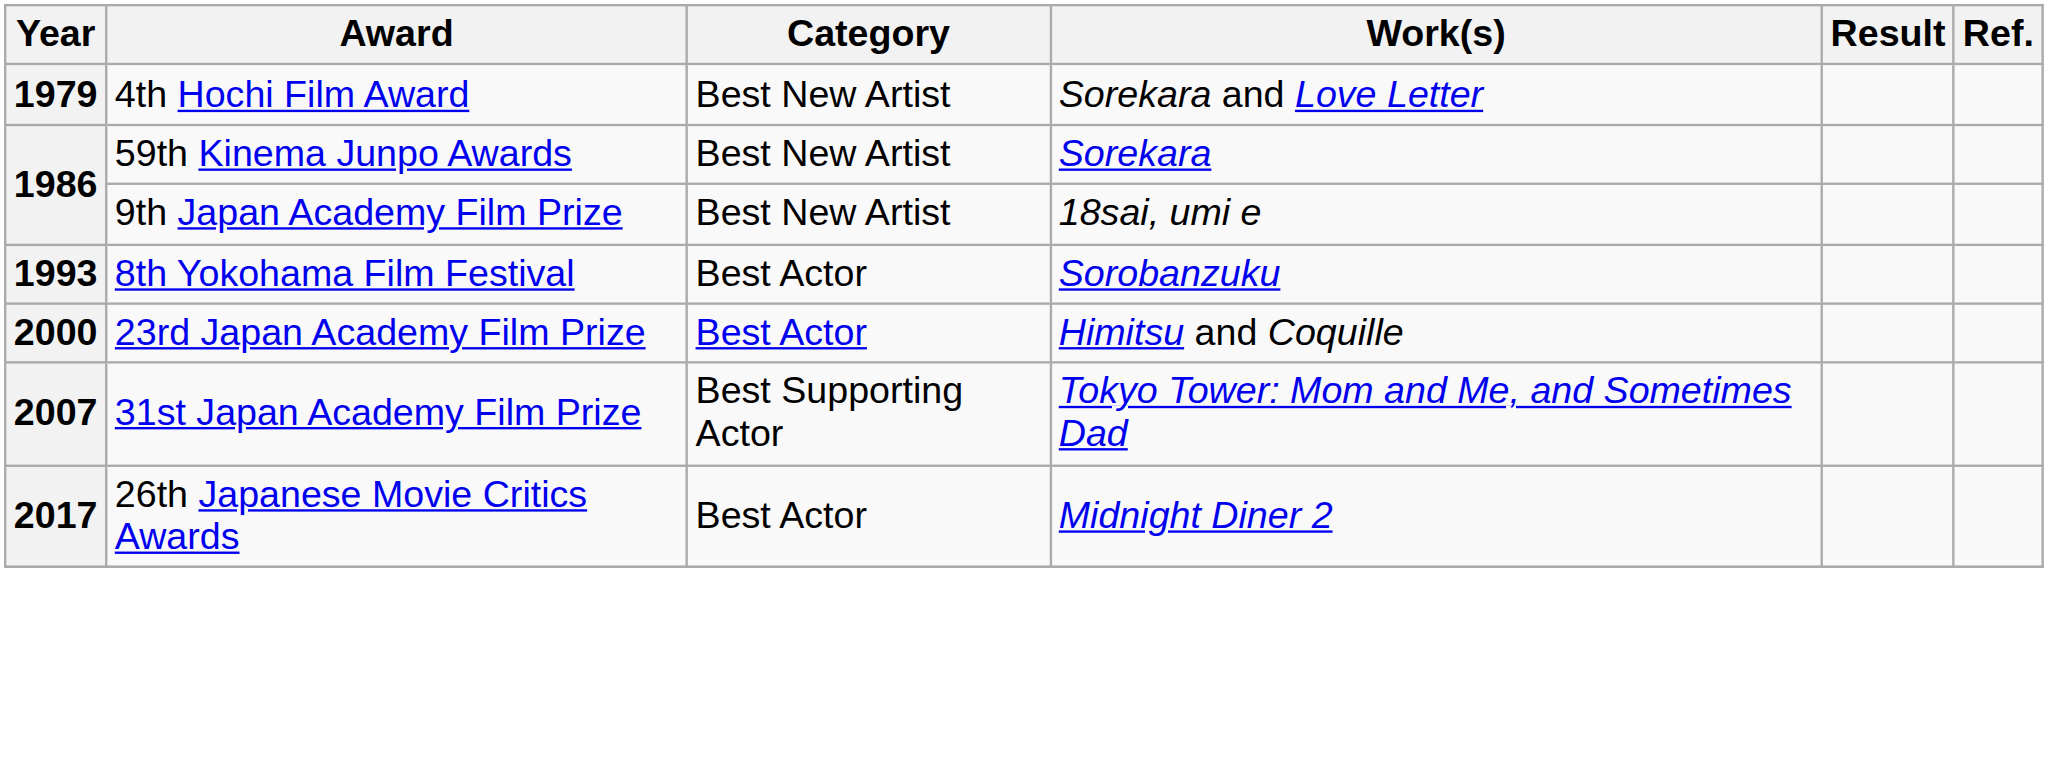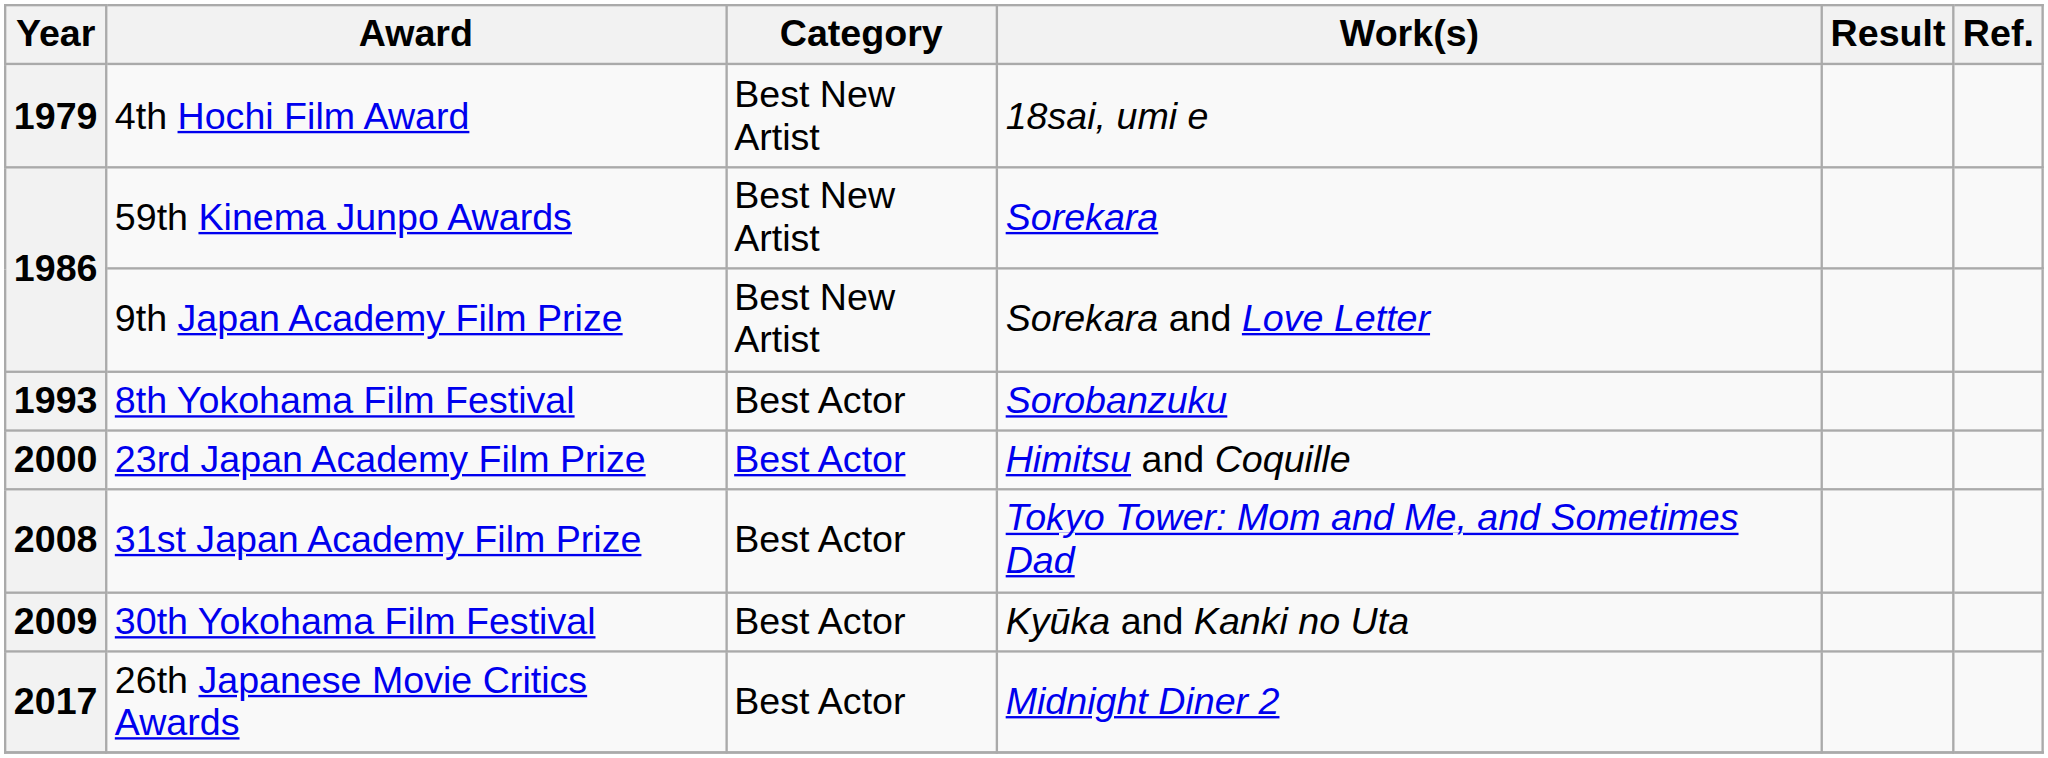 <table class="wikitable plainrowheaders sortable" style="font-size:100%">
 <tr>
 <th scope="col">Year</th>
 <th scope="col">Award</th>
 <th scope="col">Category</th>
 <th scope="col">Work(s)</th>
 <th scope="col">Result</th>
 <th scope="col" class="unsortable">Ref.</th>
 </tr>
 <tr>
 <th>1979</th>
 <td>4th <a href='#'>Hochi Film Award</a></td>
 <td>Best New Artist</td>
-<td><em>Sorekara</em> and <em><a href='#'>Love Letter</a></em></td>
+<td><em>18sai, umi e</em></td>
 <td></td>
 <td></td>
 </tr>
 <tr>
 <th rowspan="2">1986</th>
 <td>59th <a href='#'>Kinema Junpo Awards</a></td>
 <td>Best New Artist</td>
 <td><em><a href='#'>Sorekara</a></em></td>
 <td></td>
 <td></td>
 </tr>
 <tr>
 <td>9th <a href='#'>Japan Academy Film Prize</a></td>
 <td>Best New Artist</td>
-<td><em>18sai, umi e</em></td>
+<td><em>Sorekara</em> and <em><a href='#'>Love Letter</a></em></td>
 <td></td>
 <td></td>
 </tr>
 <tr>
 <th>1993</th>
 <td><a href='#'>8th Yokohama Film Festival</a></td>
 <td>Best Actor</td>
 <td><em><a href='#'>Sorobanzuku</a></em></td>
 <td></td>
 <td></td>
 </tr>
 <tr>
 <th>2000</th>
 <td><a href='#'>23rd Japan Academy Film Prize</a></td>
 <td><a href='#'>Best Actor</a></td>
 <td><em><a href='#'>Himitsu</a></em> and <em>Coquille</em></td>
 <td></td>
 <td></td>
 </tr>
 <tr>
-<th>2007</th>
+<th>2008</th>
 <td><a href='#'>31st Japan Academy Film Prize</a></td>
-<td>Best Supporting Actor</td>
+<td>Best Actor</td>
 <td><em><a href='#'>Tokyo Tower: Mom and Me, and Sometimes Dad</a></em></td>
+<td></td>
+<td></td>
+</tr>
+<tr>
+<th>2009</th>
+<td><a href='#'>30th Yokohama Film Festival</a></td>
+<td>Best Actor</td>
+<td><em>Kyūka</em> and <em>Kanki no Uta</em></td>
 <td></td>
 <td></td>
 </tr>
 <tr>
 <th>2017</th>
 <td>26th <a href='#'>Japanese Movie Critics Awards</a></td>
 <td>Best Actor</td>
 <td><em><a href='#'>Midnight Diner 2</a></em></td>
 <td></td>
 <td></td>
 </tr>
 <tr>
 </tr>
 </table>
